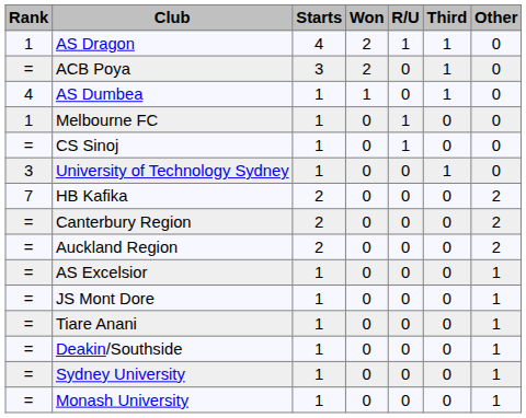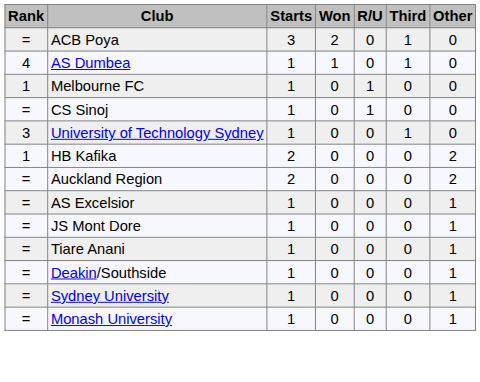 <table align="center" bgcolor="#f7f8ff" cellpadding="3" cellspacing="0" border="1" style="font-size: 95%; border: gray solid 1px; border-collapse: collapse;text-align: center;">
 <tr bgcolor="#CCCCCC" style="background-color: silver;">
 <th>Rank</th>
 <th>Club</th>
 <th>Starts<small></small></th>
 <th>Won <small></small></th>
 <th>R/U <small></small></th>
 <th>Third</th>
 <th>Other</th>
-</tr>
-<tr>
-<td>1</td>
-<td align=left> <a href='#'>AS Dragon</a></td>
-<td>4</td>
-<td>2</td>
-<td>1</td>
-<td>1</td>
-<td>0</td>
 </tr>
 <tr bgcolor="#EFEFEF">
 <td>=</td>
 <td align=left> ACB Poya</td>
 <td>3</td>
 <td>2</td>
 <td>0</td>
 <td>1</td>
 <td>0</td>
 </tr>
 <tr>
 <td>4</td>
 <td align=left> <a href='#'>AS Dumbea</a></td>
 <td>1</td>
 <td>1</td>
 <td>0</td>
 <td>1</td>
 <td>0</td>
 </tr>
 <tr bgcolor="#EFEFEF">
 <td>1</td>
 <td align=left> Melbourne FC</td>
 <td>1</td>
 <td>0</td>
 <td>1</td>
 <td>0</td>
 <td>0</td>
 </tr>
 <tr>
 <td>=</td>
 <td align=left> CS Sinoj</td>
 <td>1</td>
 <td>0</td>
 <td>1</td>
 <td>0</td>
 <td>0</td>
 </tr>
 <tr bgcolor="#EFEFEF">
 <td>3</td>
 <td align=left> <a href='#'>University of Technology Sydney</a></td>
 <td>1</td>
 <td>0</td>
 <td>0</td>
 <td>1</td>
 <td>0</td>
 </tr>
 <tr>
-<td>7</td>
+<td>1</td>
 <td align=left> HB Kafika</td>
-<td>2</td>
-<td>0</td>
-<td>0</td>
-<td>0</td>
-<td>2</td>
-</tr>
-<tr bgcolor="#EFEFEF">
-<td>=</td>
-<td align=left> Canterbury Region</td>
 <td>2</td>
 <td>0</td>
 <td>0</td>
 <td>0</td>
 <td>2</td>
 </tr>
 <tr>
 <td>=</td>
 <td align=left> Auckland Region</td>
 <td>2</td>
 <td>0</td>
 <td>0</td>
 <td>0</td>
 <td>2</td>
 </tr>
 <tr bgcolor="#EFEFEF">
 <td>=</td>
 <td align=left> AS Excelsior</td>
 <td>1</td>
 <td>0</td>
 <td>0</td>
 <td>0</td>
 <td>1</td>
 </tr>
 <tr>
 <td>=</td>
 <td align=left> JS Mont Dore</td>
 <td>1</td>
 <td>0</td>
 <td>0</td>
 <td>0</td>
 <td>1</td>
 </tr>
 <tr bgcolor="#EFEFEF">
 <td>=</td>
 <td align=left> Tiare Anani</td>
 <td>1</td>
 <td>0</td>
 <td>0</td>
 <td>0</td>
 <td>1</td>
 </tr>
 <tr>
 <td>=</td>
 <td align=left> <a href='#'>Deakin</a>/Southside</td>
 <td>1</td>
 <td>0</td>
 <td>0</td>
 <td>0</td>
 <td>1</td>
 </tr>
 <tr bgcolor="#EFEFEF">
 <td>=</td>
 <td align=left> <a href='#'>Sydney University</a></td>
 <td>1</td>
 <td>0</td>
 <td>0</td>
 <td>0</td>
 <td>1</td>
 </tr>
 <tr>
 <td>=</td>
 <td align=left> <a href='#'>Monash University</a></td>
 <td>1</td>
 <td>0</td>
 <td>0</td>
 <td>0</td>
 <td>1</td>
 </tr>
 </table>
